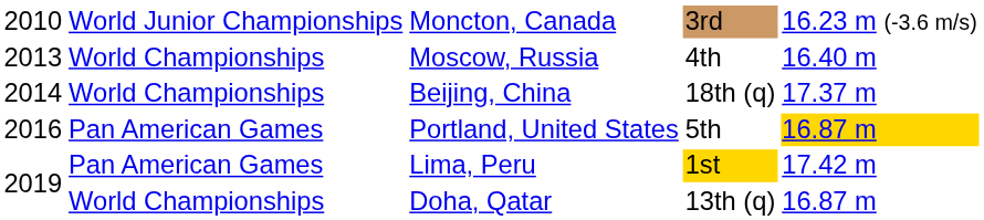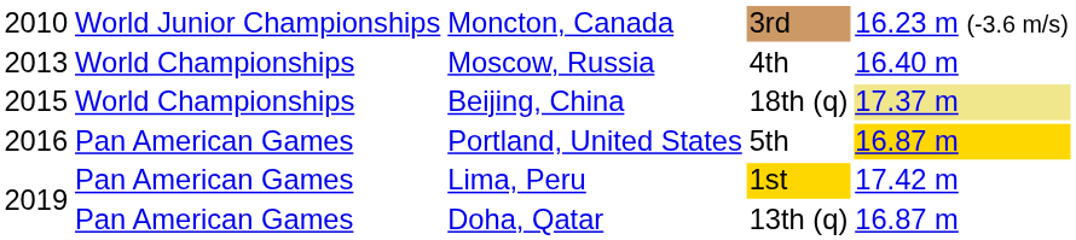 <table>
 <tr>
 <td>2010</td>
 <td><a href='#'>World Junior Championships</a></td>
 <td><a href='#'>Moncton, Canada</a></td>
 <td bgcolor=cc9966>3rd</td>
 <td><a href='#'>16.23 m</a>  <small>(-3.6 m/s)</small></td>
 </tr>
 <tr>
 <td>2013</td>
 <td><a href='#'>World Championships</a></td>
 <td><a href='#'>Moscow, Russia</a></td>
 <td>4th</td>
 <td><a href='#'>16.40 m</a></td>
 </tr>
 <tr>
-<td>2014</td>
+<td>2015</td>
 <td><a href='#'>World Championships</a></td>
 <td><a href='#'>Beijing, China</a></td>
 <td>18th (q)</td>
-<td><a href='#'>17.37 m</a></td>
+<td style="background: khaki;"><a href='#'>17.37 m</a></td>
 </tr>
 <tr>
 <td>2016</td>
 <td><a href='#'>Pan American Games</a></td>
 <td><a href='#'>Portland, United States</a></td>
 <td>5th</td>
 <td style="background: gold;"><a href='#'>16.87 m</a></td>
 </tr>
 <tr>
 <td rowspan=2>2019</td>
 <td><a href='#'>Pan American Games</a></td>
 <td><a href='#'>Lima, Peru</a></td>
 <td bgcolor=gold>1st</td>
 <td><a href='#'>17.42 m</a></td>
 </tr>
 <tr>
-<td><a href='#'>World Championships</a></td>
+<td><a href='#'>Pan American Games</a></td>
 <td><a href='#'>Doha, Qatar</a></td>
 <td>13th (q)</td>
 <td><a href='#'>16.87 m</a></td>
 </tr>
 </table>
